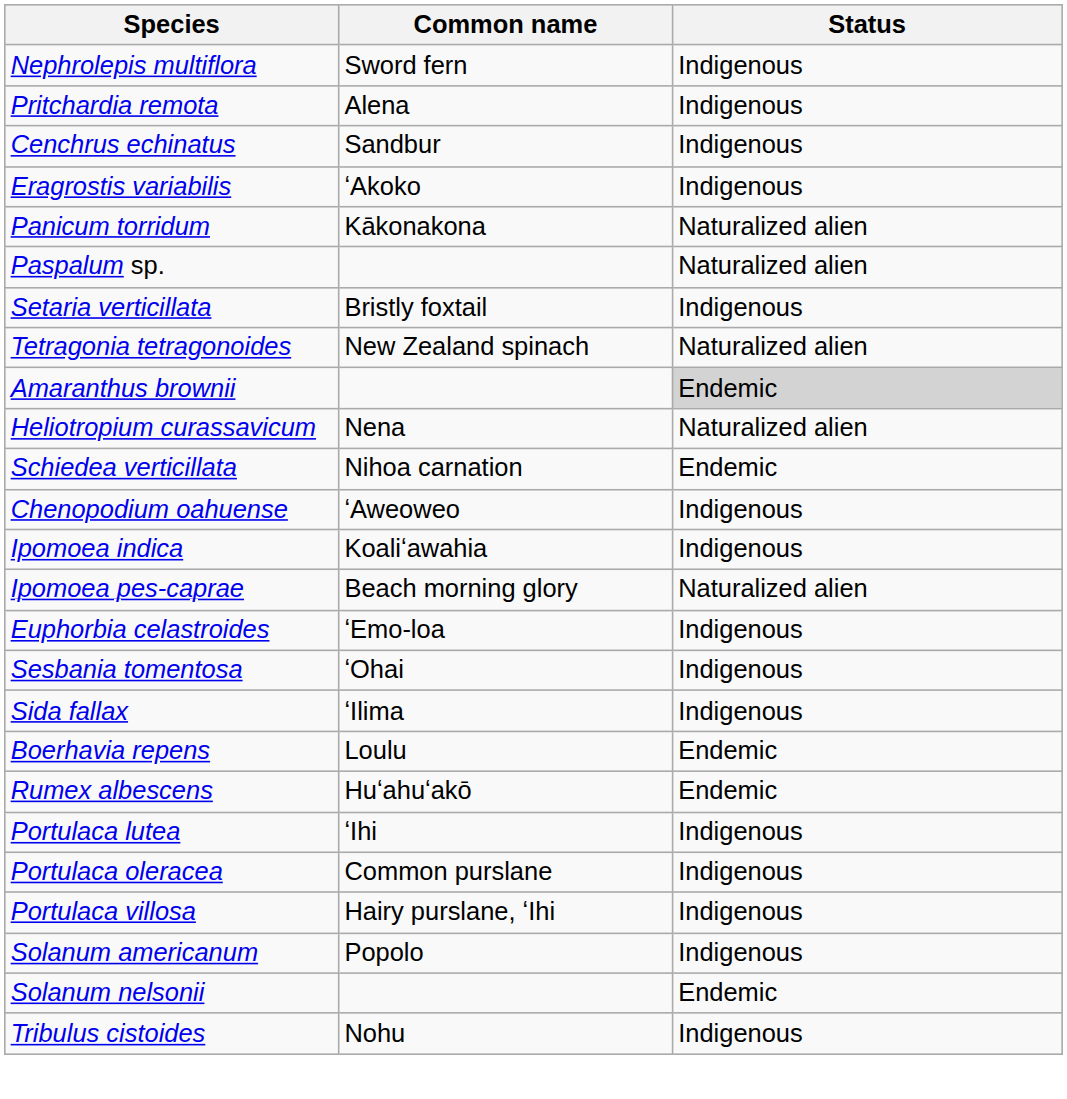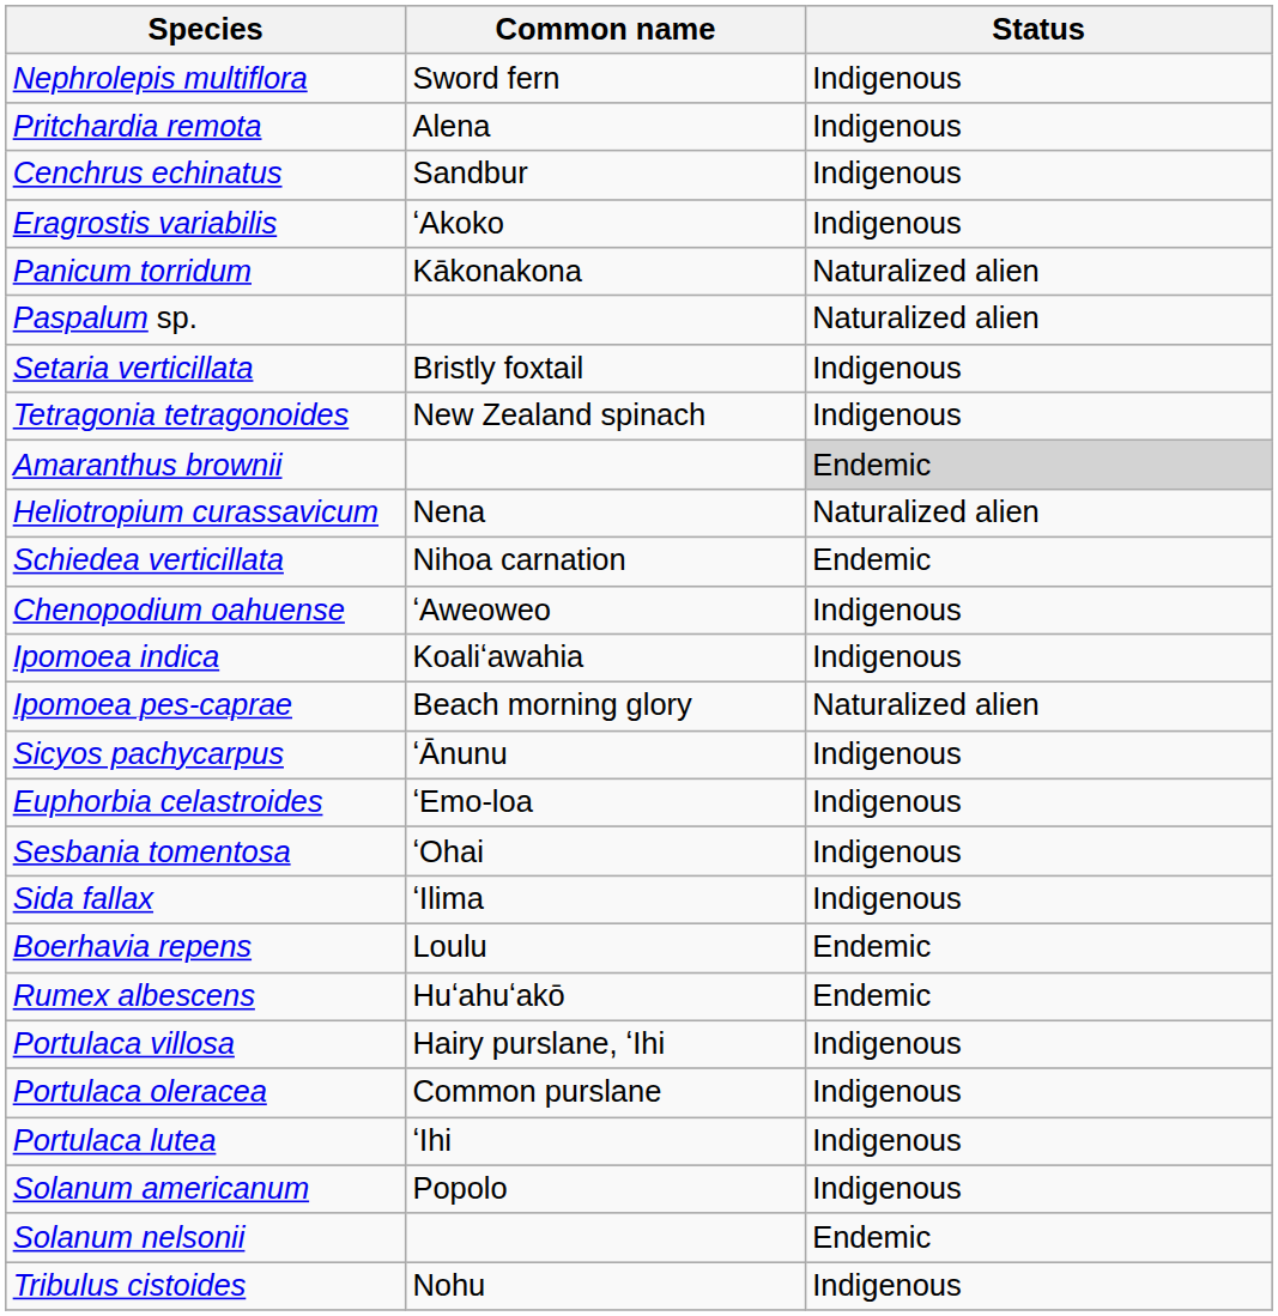 <table class="wikitable sortable">
 <tr>
 <th width="30%">Species</th>
 <th width="30%">Common name</th>
 <th width="35%">Status</th>
 </tr>
 <tr valign="top">
 <td><em><a href='#'>Nephrolepis multiflora</a></em></td>
 <td>Sword fern</td>
 <td>Indigenous</td>
 </tr>
 <tr valign="top">
 <td><em><a href='#'>Pritchardia remota</a></em></td>
 <td>Alena</td>
 <td>Indigenous</td>
 </tr>
 <tr valign="top">
 <td><em><a href='#'>Cenchrus echinatus</a></em></td>
 <td>Sandbur</td>
 <td>Indigenous</td>
 </tr>
 <tr valign="top">
 <td><em><a href='#'>Eragrostis variabilis</a></em></td>
 <td>ʻAkoko</td>
 <td>Indigenous</td>
 </tr>
 <tr valign="top">
 <td><em><a href='#'>Panicum torridum</a></em></td>
 <td>Kākonakona</td>
 <td>Naturalized alien</td>
 </tr>
 <tr valign="top">
 <td><em><a href='#'>Paspalum</a></em> sp.</td>
 <td></td>
 <td>Naturalized alien</td>
 </tr>
 <tr valign="top">
 <td><em><a href='#'>Setaria verticillata</a></em></td>
 <td>Bristly foxtail</td>
 <td>Indigenous</td>
 </tr>
 <tr valign="top">
 <td><em><a href='#'>Tetragonia tetragonoides</a></em></td>
 <td>New Zealand spinach</td>
-<td>Naturalized alien</td>
+<td>Indigenous</td>
 </tr>
 <tr valign="top">
 <td><em><a href='#'>Amaranthus brownii</a></em></td>
 <td></td>
 <td style="background: lightgrey;">Endemic</td>
 </tr>
 <tr valign="top">
 <td><em><a href='#'>Heliotropium curassavicum</a></em></td>
 <td>Nena</td>
 <td>Naturalized alien</td>
 </tr>
 <tr valign="top">
 <td><em><a href='#'>Schiedea verticillata</a></em></td>
 <td>Nihoa carnation</td>
 <td>Endemic</td>
 </tr>
 <tr valign="top">
 <td><em><a href='#'>Chenopodium oahuense</a></em></td>
 <td>ʻAweoweo</td>
 <td>Indigenous</td>
 </tr>
 <tr valign="top">
 <td><em><a href='#'>Ipomoea indica</a></em></td>
 <td>Koaliʻawahia</td>
 <td>Indigenous</td>
 </tr>
 <tr valign="top">
 <td><em><a href='#'>Ipomoea pes-caprae</a></em></td>
 <td>Beach morning glory</td>
 <td>Naturalized alien</td>
 </tr>
 <tr valign="top">
+<td><em><a href='#'>Sicyos pachycarpus</a></em></td>
+<td>ʻĀnunu</td>
+<td>Indigenous</td>
+</tr>
+<tr valign="top">
 <td><em><a href='#'>Euphorbia celastroides</a></em></td>
 <td>ʻEmo-loa</td>
 <td>Indigenous</td>
 </tr>
 <tr valign="top">
 <td><em><a href='#'>Sesbania tomentosa</a></em></td>
 <td>ʻOhai</td>
 <td>Indigenous</td>
 </tr>
 <tr valign="top">
 <td><em><a href='#'>Sida fallax</a></em></td>
 <td>ʻIlima</td>
 <td>Indigenous</td>
 </tr>
 <tr valign="top">
 <td><em><a href='#'>Boerhavia repens</a></em></td>
 <td>Loulu</td>
 <td>Endemic</td>
 </tr>
 <tr valign="top">
 <td><em><a href='#'>Rumex albescens</a></em></td>
 <td>Huʻahuʻakō</td>
 <td>Endemic</td>
 </tr>
 <tr valign="top">
-<td><em><a href='#'>Portulaca lutea</a></em></td>
-<td>ʻIhi</td>
+<td><em><a href='#'>Portulaca villosa</a></em></td>
+<td>Hairy purslane, ʻIhi</td>
 <td>Indigenous</td>
 </tr>
 <tr valign="top">
 <td><em><a href='#'>Portulaca oleracea</a></em></td>
 <td>Common purslane</td>
 <td>Indigenous</td>
 </tr>
 <tr valign="top">
-<td><em><a href='#'>Portulaca villosa</a></em></td>
-<td>Hairy purslane, ʻIhi</td>
+<td><em><a href='#'>Portulaca lutea</a></em></td>
+<td>ʻIhi</td>
 <td>Indigenous</td>
 </tr>
 <tr valign="top">
 <td><em><a href='#'>Solanum americanum</a></em></td>
 <td>Popolo</td>
 <td>Indigenous</td>
 </tr>
 <tr valign="top">
 <td><em><a href='#'>Solanum nelsonii</a></em></td>
 <td></td>
 <td>Endemic</td>
 </tr>
 <tr valign="top">
 <td><em><a href='#'>Tribulus cistoides</a></em></td>
 <td>Nohu</td>
 <td>Indigenous</td>
 </tr>
 </table>
